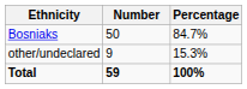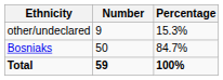 <table class="wikitable">
 <tr>
 <th width="100px">Ethnicity</th>
 <th width="80px">Number</th>
 <th width="80px">Percentage</th>
 </tr>
 <tr>
+<td>other/undeclared</td>
+<td>9</td>
+<td>15.3%</td>
+</tr>
+<tr>
 <td><a href='#'>Bosniaks</a></td>
 <td>50</td>
 <td>84.7%</td>
-</tr>
-<tr>
-<td>other/undeclared</td>
-<td>9</td>
-<td>15.3%</td>
 </tr>
 <tr>
 <td><strong>Total</strong></td>
 <td><strong>59</strong></td>
 <td><strong>100%</strong></td>
 </tr>
 </table>
